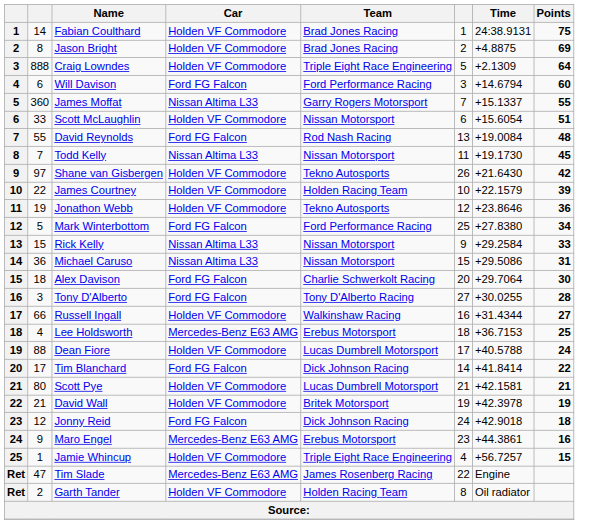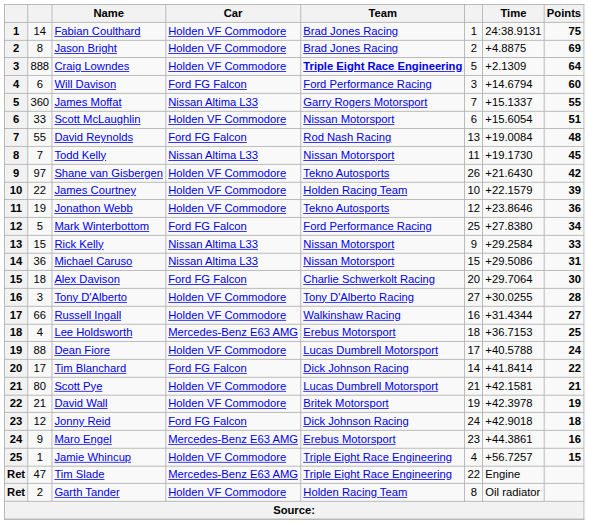 <table class="wikitable" style="font-size: 90%;">
 <tr>
 <th></th>
 <th></th>
 <th>Name</th>
 <th>Car</th>
 <th>Team</th>
 <th></th>
 <th>Time</th>
 <th>Points</th>
 </tr>
 <tr>
 <th>1</th>
 <td align="center">14</td>
 <td> <a href='#'>Fabian Coulthard</a></td>
 <td><a href='#'>Holden VF Commodore</a></td>
 <td><a href='#'>Brad Jones Racing</a></td>
 <td align="center">1</td>
 <td>24:38.9131</td>
 <td align="right"><strong>75</strong></td>
 </tr>
 <tr>
 <th>2</th>
 <td align="center">8</td>
 <td> <a href='#'>Jason Bright</a></td>
 <td><a href='#'>Holden VF Commodore</a></td>
 <td><a href='#'>Brad Jones Racing</a></td>
 <td align="center">2</td>
 <td>+4.8875</td>
 <td align="right"><strong>69</strong></td>
 </tr>
 <tr>
 <th>3</th>
 <td align="center">888</td>
 <td> <a href='#'>Craig Lowndes</a></td>
 <td><a href='#'>Holden VF Commodore</a></td>
-<td><a href='#'>Triple Eight Race Engineering</a></td>
+<td><strong><a href='#'>Triple Eight Race Engineering</a></strong></td>
 <td align="center">5</td>
 <td>+2.1309</td>
 <td align="right"><strong>64</strong></td>
 </tr>
 <tr>
 <th>4</th>
 <td align="center">6</td>
 <td> <a href='#'>Will Davison</a></td>
 <td><a href='#'>Ford FG Falcon</a></td>
 <td><a href='#'>Ford Performance Racing</a></td>
 <td align="center">3</td>
 <td>+14.6794</td>
 <td align="right"><strong>60</strong></td>
 </tr>
 <tr>
 <th>5</th>
 <td align="center">360</td>
 <td> <a href='#'>James Moffat</a></td>
 <td><a href='#'>Nissan Altima L33</a></td>
 <td><a href='#'>Garry Rogers Motorsport</a></td>
 <td align="center">7</td>
 <td>+15.1337</td>
 <td align="right"><strong>55</strong></td>
 </tr>
 <tr>
 <th>6</th>
 <td align="center">33</td>
 <td> <a href='#'>Scott McLaughlin</a></td>
 <td><a href='#'>Holden VF Commodore</a></td>
 <td><a href='#'>Nissan Motorsport</a></td>
 <td align="center">6</td>
 <td>+15.6054</td>
 <td align="right"><strong>51</strong></td>
 </tr>
 <tr>
 <th>7</th>
 <td align="center">55</td>
 <td> <a href='#'>David Reynolds</a></td>
 <td><a href='#'>Ford FG Falcon</a></td>
 <td><a href='#'>Rod Nash Racing</a></td>
 <td align="center">13</td>
 <td>+19.0084</td>
 <td align="right"><strong>48</strong></td>
 </tr>
 <tr>
 <th>8</th>
 <td align="center">7</td>
 <td> <a href='#'>Todd Kelly</a></td>
 <td><a href='#'>Nissan Altima L33</a></td>
 <td><a href='#'>Nissan Motorsport</a></td>
 <td align="center">11</td>
 <td>+19.1730</td>
 <td align="right"><strong>45</strong></td>
 </tr>
 <tr>
 <th>9</th>
 <td align="center">97</td>
 <td> <a href='#'>Shane van Gisbergen</a></td>
 <td><a href='#'>Holden VF Commodore</a></td>
 <td><a href='#'>Tekno Autosports</a></td>
 <td align="center">26</td>
 <td>+21.6430</td>
 <td align="right"><strong>42</strong></td>
 </tr>
 <tr>
 <th>10</th>
 <td align="center">22</td>
 <td> <a href='#'>James Courtney</a></td>
 <td><a href='#'>Holden VF Commodore</a></td>
 <td><a href='#'>Holden Racing Team</a></td>
 <td align="center">10</td>
 <td>+22.1579</td>
 <td align="right"><strong>39</strong></td>
 </tr>
 <tr>
 <th>11</th>
 <td align="center">19</td>
 <td> <a href='#'>Jonathon Webb</a></td>
 <td><a href='#'>Holden VF Commodore</a></td>
 <td><a href='#'>Tekno Autosports</a></td>
 <td align="center">12</td>
 <td>+23.8646</td>
 <td align="right"><strong>36</strong></td>
 </tr>
 <tr>
 <th>12</th>
 <td align="center">5</td>
 <td> <a href='#'>Mark Winterbottom</a></td>
 <td><a href='#'>Ford FG Falcon</a></td>
 <td><a href='#'>Ford Performance Racing</a></td>
 <td align="center">25</td>
 <td>+27.8380</td>
 <td align="right"><strong>34</strong></td>
 </tr>
 <tr>
 <th>13</th>
 <td align="center">15</td>
 <td> <a href='#'>Rick Kelly</a></td>
 <td><a href='#'>Nissan Altima L33</a></td>
 <td><a href='#'>Nissan Motorsport</a></td>
 <td align="center">9</td>
 <td>+29.2584</td>
 <td align="right"><strong>33</strong></td>
 </tr>
 <tr>
 <th>14</th>
 <td align="center">36</td>
 <td> <a href='#'>Michael Caruso</a></td>
 <td><a href='#'>Nissan Altima L33</a></td>
 <td><a href='#'>Nissan Motorsport</a></td>
 <td align="center">15</td>
 <td>+29.5086</td>
 <td align="right"><strong>31</strong></td>
 </tr>
 <tr>
 <th>15</th>
 <td align="center">18</td>
 <td> <a href='#'>Alex Davison</a></td>
 <td><a href='#'>Ford FG Falcon</a></td>
 <td><a href='#'>Charlie Schwerkolt Racing</a></td>
 <td align="center">20</td>
 <td>+29.7064</td>
 <td align="right"><strong>30</strong></td>
 </tr>
 <tr>
 <th>16</th>
 <td align="center">3</td>
 <td> <a href='#'>Tony D'Alberto</a></td>
-<td><a href='#'>Ford FG Falcon</a></td>
+<td><a href='#'>Holden VF Commodore</a></td>
 <td><a href='#'>Tony D'Alberto Racing</a></td>
 <td align="center">27</td>
 <td>+30.0255</td>
 <td align="right"><strong>28</strong></td>
 </tr>
 <tr>
 <th>17</th>
 <td align="center">66</td>
 <td> <a href='#'>Russell Ingall</a></td>
 <td><a href='#'>Holden VF Commodore</a></td>
 <td><a href='#'>Walkinshaw Racing</a></td>
 <td align="center">16</td>
 <td>+31.4344</td>
 <td align="right"><strong>27</strong></td>
 </tr>
 <tr>
 <th>18</th>
 <td align="center">4</td>
 <td> <a href='#'>Lee Holdsworth</a></td>
 <td><a href='#'>Mercedes-Benz E63 AMG</a></td>
 <td><a href='#'>Erebus Motorsport</a></td>
 <td align="center">18</td>
 <td>+36.7153</td>
 <td align="right"><strong>25</strong></td>
 </tr>
 <tr>
 <th>19</th>
 <td align="center">88</td>
 <td> <a href='#'>Dean Fiore</a></td>
 <td><a href='#'>Holden VF Commodore</a></td>
 <td><a href='#'>Lucas Dumbrell Motorsport</a></td>
 <td align="center">17</td>
 <td>+40.5788</td>
 <td align="right"><strong>24</strong></td>
 </tr>
 <tr>
 <th>20</th>
 <td align="center">17</td>
 <td> <a href='#'>Tim Blanchard</a></td>
 <td><a href='#'>Ford FG Falcon</a></td>
 <td><a href='#'>Dick Johnson Racing</a></td>
 <td align="center">14</td>
 <td>+41.8414</td>
 <td align="right"><strong>22</strong></td>
 </tr>
 <tr>
 <th>21</th>
 <td align="center">80</td>
 <td> <a href='#'>Scott Pye</a></td>
 <td><a href='#'>Holden VF Commodore</a></td>
 <td><a href='#'>Lucas Dumbrell Motorsport</a></td>
 <td align="center">21</td>
 <td>+42.1581</td>
 <td align="right"><strong>21</strong></td>
 </tr>
 <tr>
 <th>22</th>
 <td align="center">21</td>
 <td> <a href='#'>David Wall</a></td>
 <td><a href='#'>Holden VF Commodore</a></td>
 <td><a href='#'>Britek Motorsport</a></td>
 <td align="center">19</td>
 <td>+42.3978</td>
 <td align="right"><strong>19</strong></td>
 </tr>
 <tr>
 <th>23</th>
 <td align="center">12</td>
 <td> <a href='#'>Jonny Reid</a></td>
 <td><a href='#'>Ford FG Falcon</a></td>
 <td><a href='#'>Dick Johnson Racing</a></td>
 <td align="center">24</td>
 <td>+42.9018</td>
 <td align="right"><strong>18</strong></td>
 </tr>
 <tr>
 <th>24</th>
 <td align="center">9</td>
 <td> <a href='#'>Maro Engel</a></td>
 <td><a href='#'>Mercedes-Benz E63 AMG</a></td>
 <td><a href='#'>Erebus Motorsport</a></td>
 <td align="center">23</td>
 <td>+44.3861</td>
 <td align="right"><strong>16</strong></td>
 </tr>
 <tr>
 <th>25</th>
 <td align="center">1</td>
 <td> <a href='#'>Jamie Whincup</a></td>
 <td><a href='#'>Holden VF Commodore</a></td>
 <td><a href='#'>Triple Eight Race Engineering</a></td>
 <td align="center">4</td>
 <td>+56.7257</td>
 <td align="right"><strong>15</strong></td>
 </tr>
 <tr>
 <th>Ret</th>
 <td align="center">47</td>
 <td> <a href='#'>Tim Slade</a></td>
 <td><a href='#'>Mercedes-Benz E63 AMG</a></td>
-<td><a href='#'>James Rosenberg Racing</a></td>
+<td><a href='#'>Triple Eight Race Engineering</a></td>
 <td align="center">22</td>
 <td>Engine</td>
 <td></td>
 </tr>
 <tr>
 <th>Ret</th>
 <td align="center">2</td>
 <td> <a href='#'>Garth Tander</a></td>
 <td><a href='#'>Holden VF Commodore</a></td>
 <td><a href='#'>Holden Racing Team</a></td>
 <td align="center">8</td>
 <td>Oil radiator</td>
 <td></td>
 </tr>
 <tr>
 <th colspan="8">Source:</th>
 </tr>
 <tr>
 </tr>
 </table>
